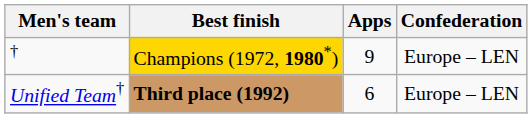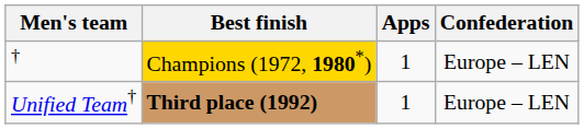 <table class="wikitable" style="text-align: center; font-size: 90%; margin-left: 1em;">
 <tr>
 <th>Men's team</th>
 <th>Best finish</th>
 <th>Apps</th>
 <th>Confederation</th>
 </tr>
 <tr>
 <td style="text-align: left;"><em></em><sup>†</sup></td>
 <td style="background-color: gold; text-align: left;">Champions (1972, <strong>1980</strong><sup>*</sup>)</td>
-<td>9</td>
+<td>1</td>
 <td>Europe – LEN</td>
 </tr>
 <tr>
 <td style="text-align: left;"><em> <a href='#'>Unified Team</a></em><sup>†</sup></td>
 <td style="background-color: #cc9966; text-align: left;"><strong>Third place (1992)</strong></td>
-<td>6</td>
+<td>1</td>
 <td>Europe – LEN</td>
 </tr>
 </table>
